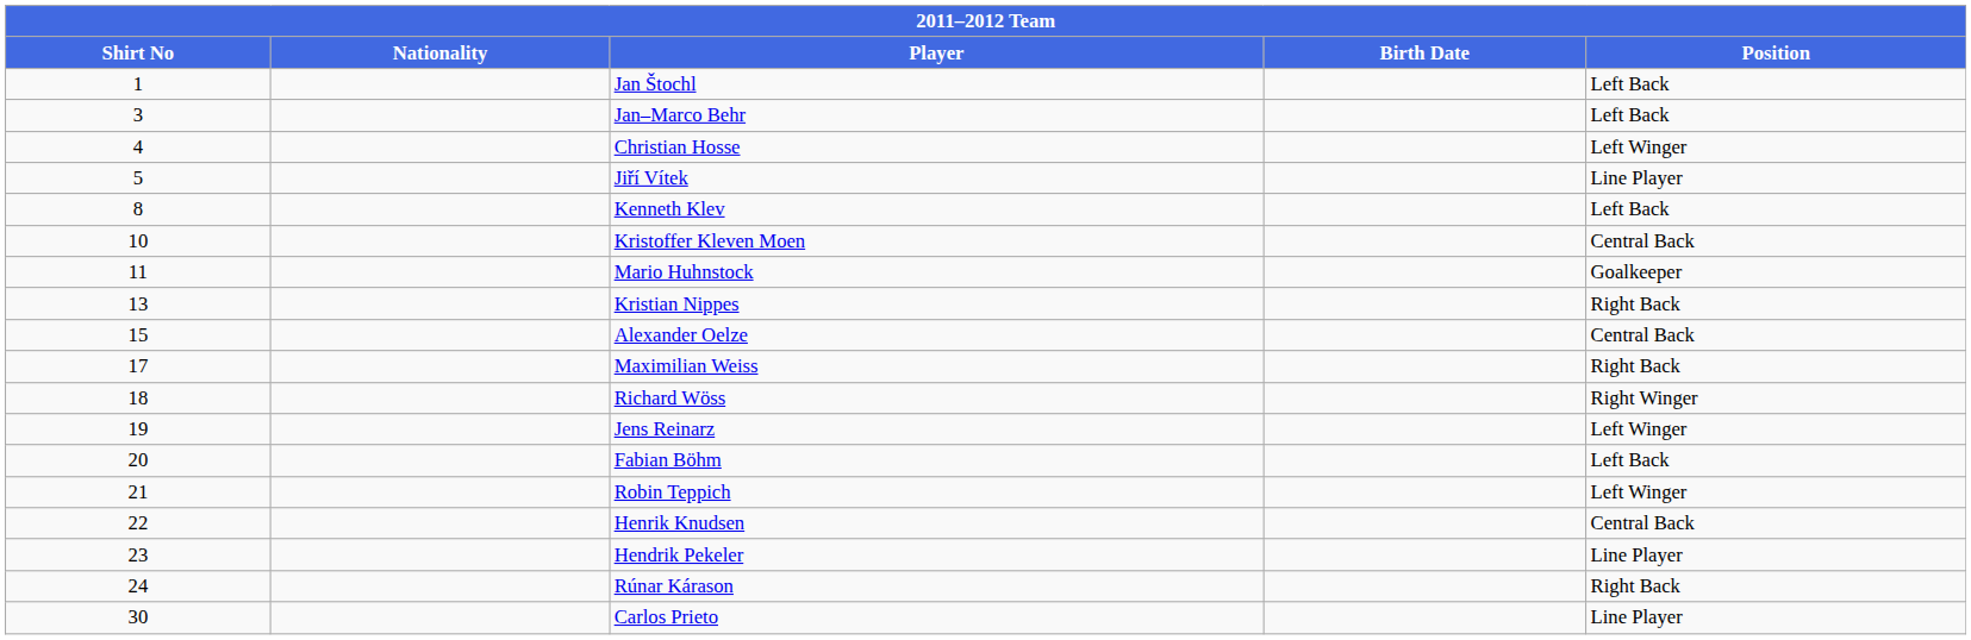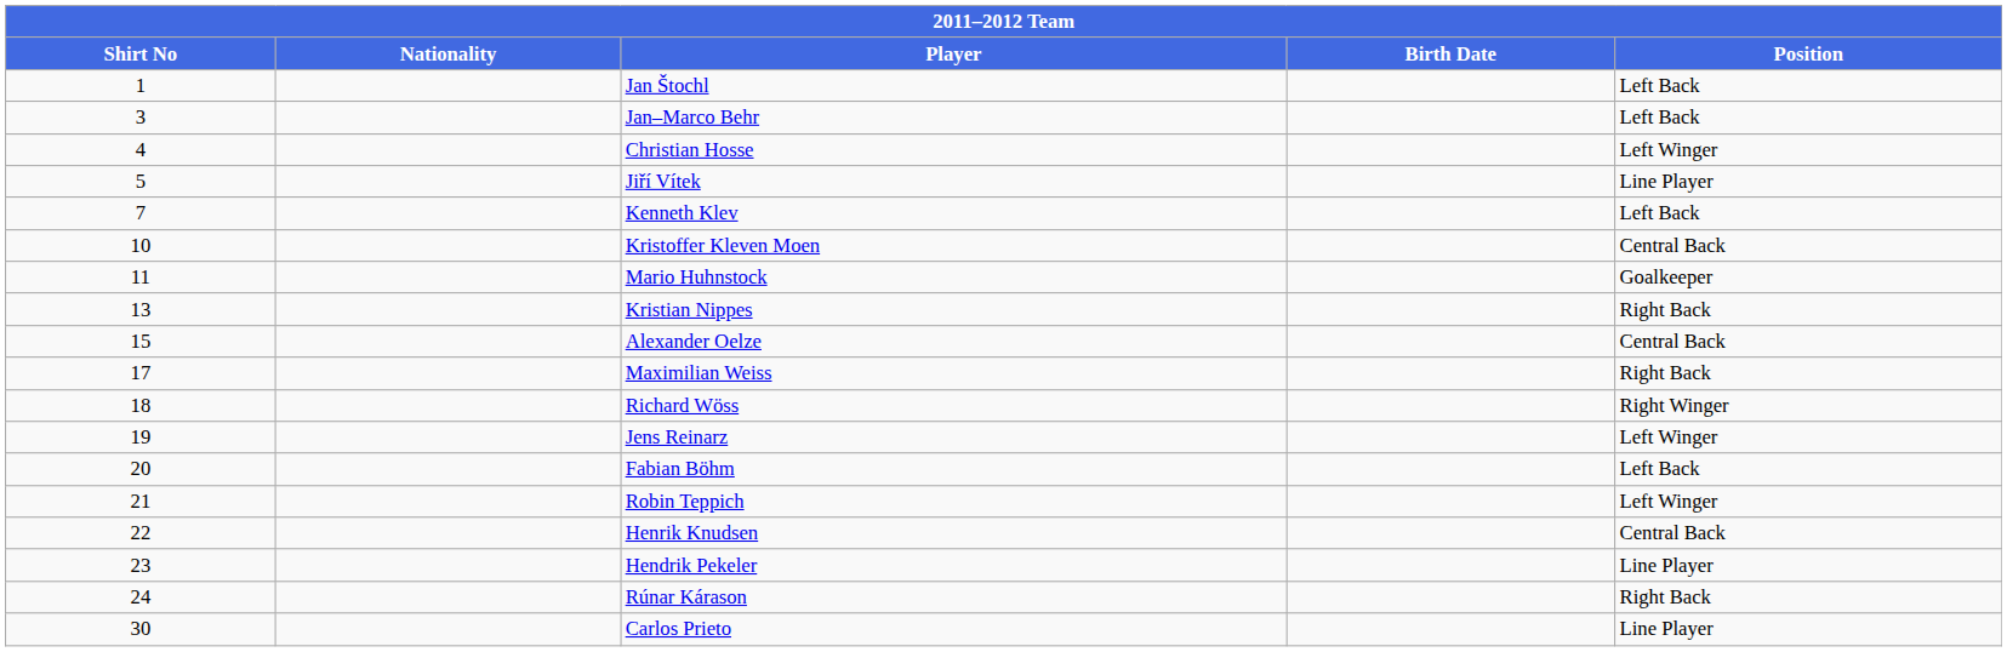 <table class="wikitable collapsible collapsed" style="width:100%">
 <tr>
 <th colspan=5 style="background-color:#4169E1;color:white;text-align:center;">2011–2012 Team</th>
 </tr>
 <tr>
 <th style="color:white; background:#4169E1">Shirt No</th>
 <th style="color:white; background:#4169E1">Nationality</th>
 <th style="color:white; background:#4169E1">Player</th>
 <th style="color:white; background:#4169E1">Birth Date</th>
 <th style="color:white; background:#4169E1">Position</th>
 </tr>
 <tr>
 <td align=center>1</td>
 <td></td>
 <td><a href='#'>Jan Štochl</a></td>
 <td></td>
 <td>Left Back</td>
 </tr>
 <tr>
 <td align=center>3</td>
 <td></td>
 <td><a href='#'>Jan–Marco Behr</a></td>
 <td></td>
 <td>Left Back</td>
 </tr>
 <tr>
 <td align=center>4</td>
 <td></td>
 <td><a href='#'>Christian Hosse</a></td>
 <td></td>
 <td>Left Winger</td>
 </tr>
 <tr>
 <td align=center>5</td>
 <td></td>
 <td><a href='#'>Jiří Vítek</a></td>
 <td></td>
 <td>Line Player</td>
 </tr>
 <tr>
-<td align=center>8</td>
+<td align=center>7</td>
 <td></td>
 <td><a href='#'>Kenneth Klev</a></td>
 <td></td>
 <td>Left Back</td>
 </tr>
 <tr>
 <td align=center>10</td>
 <td></td>
 <td><a href='#'>Kristoffer Kleven Moen</a></td>
 <td></td>
 <td>Central Back</td>
 </tr>
 <tr>
 <td align=center>11</td>
 <td></td>
 <td><a href='#'>Mario Huhnstock</a></td>
 <td></td>
 <td>Goalkeeper</td>
 </tr>
 <tr>
 <td align=center>13</td>
 <td></td>
 <td><a href='#'>Kristian Nippes</a></td>
 <td></td>
 <td>Right Back</td>
 </tr>
 <tr>
 <td align=center>15</td>
 <td></td>
 <td><a href='#'>Alexander Oelze</a></td>
 <td></td>
 <td>Central Back</td>
 </tr>
 <tr>
 <td align=center>17</td>
 <td></td>
 <td><a href='#'>Maximilian Weiss</a></td>
 <td></td>
 <td>Right Back</td>
 </tr>
 <tr>
 <td align=center>18</td>
 <td></td>
 <td><a href='#'>Richard Wöss</a></td>
 <td></td>
 <td>Right Winger</td>
 </tr>
 <tr>
 <td align=center>19</td>
 <td></td>
 <td><a href='#'>Jens Reinarz</a></td>
 <td></td>
 <td>Left Winger</td>
 </tr>
 <tr>
 <td align=center>20</td>
 <td></td>
 <td><a href='#'>Fabian Böhm</a></td>
 <td></td>
 <td>Left Back</td>
 </tr>
 <tr>
 <td align=center>21</td>
 <td></td>
 <td><a href='#'>Robin Teppich</a></td>
 <td></td>
 <td>Left Winger</td>
 </tr>
 <tr>
 <td align=center>22</td>
 <td></td>
 <td><a href='#'>Henrik Knudsen</a></td>
 <td></td>
 <td>Central Back</td>
 </tr>
 <tr>
 <td align=center>23</td>
 <td></td>
 <td><a href='#'>Hendrik Pekeler</a></td>
 <td></td>
 <td>Line Player</td>
 </tr>
 <tr>
 <td align=center>24</td>
 <td></td>
 <td><a href='#'>Rúnar Kárason</a></td>
 <td></td>
 <td>Right Back</td>
 </tr>
 <tr>
 <td align=center>30</td>
 <td></td>
 <td><a href='#'>Carlos Prieto</a></td>
 <td></td>
 <td>Line Player</td>
 </tr>
 </table>
